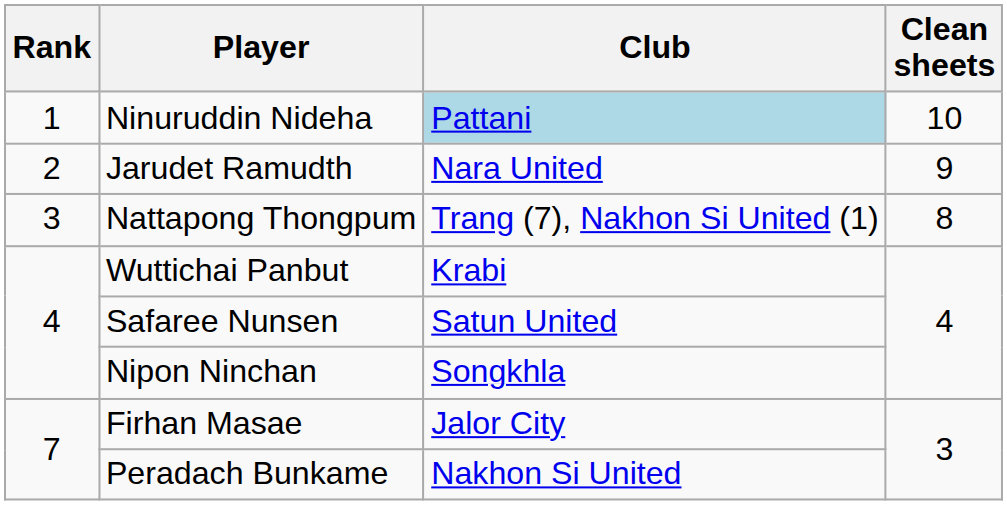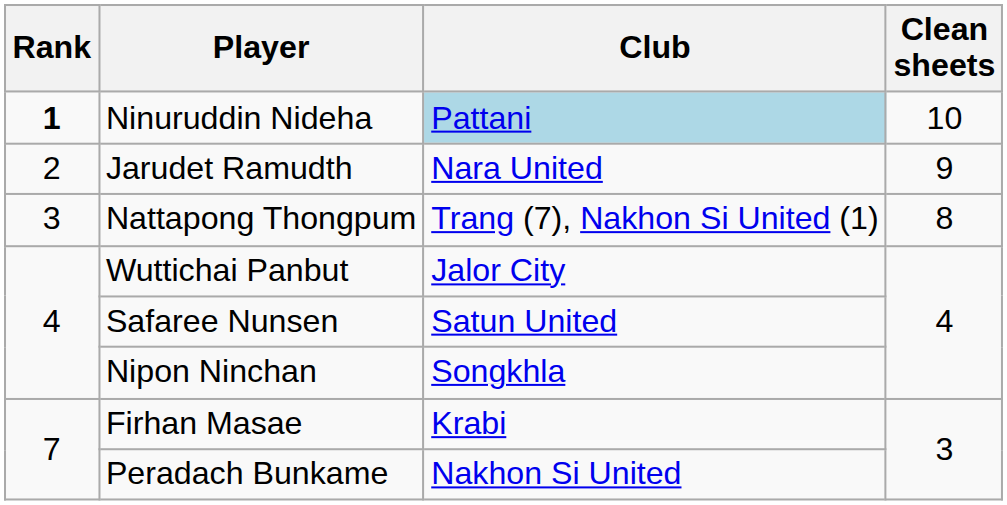 <table class="wikitable" style="text-align:center">
 <tr>
 <th>Rank</th>
 <th>Player</th>
 <th>Club</th>
 <th>Clean<br>sheets</th>
 </tr>
 <tr>
-<td>1</td>
+<td><strong>1</strong></td>
 <td align="left"> Ninuruddin Nideha</td>
 <td align="left" style="background: lightblue;"><a href='#'>Pattani</a></td>
 <td>10</td>
 </tr>
 <tr>
 <td>2</td>
 <td align="left"> Jarudet Ramudth</td>
 <td align="left"><a href='#'>Nara United</a></td>
 <td>9</td>
 </tr>
 <tr>
 <td>3</td>
 <td align="left"> Nattapong Thongpum</td>
 <td align="left"><a href='#'>Trang</a> (7), <a href='#'>Nakhon Si United</a> (1)</td>
 <td>8</td>
 </tr>
 <tr>
 <td rowspan="3">4</td>
 <td align="left"> Wuttichai Panbut</td>
-<td align="left"><a href='#'>Krabi</a></td>
+<td align="left"><a href='#'>Jalor City</a></td>
 <td rowspan="3">4</td>
 </tr>
 <tr>
 <td align="left"> Safaree Nunsen</td>
 <td align="left"><a href='#'>Satun United</a></td>
 </tr>
 <tr>
 <td align="left"> Nipon Ninchan</td>
 <td align="left"><a href='#'>Songkhla</a></td>
 </tr>
 <tr>
 <td rowspan="3">7</td>
 <td align="left"> Firhan Masae</td>
-<td align="left"><a href='#'>Jalor City</a></td>
+<td align="left"><a href='#'>Krabi</a></td>
 <td rowspan="3">3</td>
 </tr>
 <tr>
 <td align="left"> Peradach Bunkame</td>
 <td align="left"><a href='#'>Nakhon Si United</a></td>
 </tr>
 </table>
